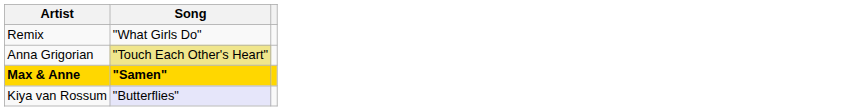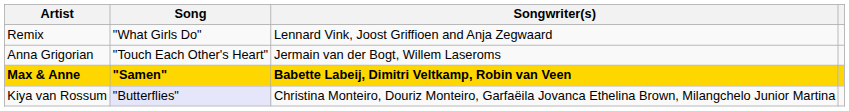 <table class="wikitable">
 <tr>
 <th>Artist</th>
 <th>Song</th>
+<th>Songwriter(s)</th>
 <th></th>
 </tr>
 <tr>
 <td>Remix</td>
 <td>"What Girls Do"</td>
+<td>Lennard Vink, Joost Griffioen and Anja Zegwaard</td>
 <td></td>
 </tr>
 <tr>
 <td>Anna Grigorian</td>
-<td style="background: khaki;">"Touch Each Other's Heart"</td>
+<td>"Touch Each Other's Heart"</td>
+<td>Jermain van der Bogt, Willem Laseroms</td>
 <td></td>
 </tr>
 <tr style="font-weight:bold; background:gold;">
 <td>Max & Anne</td>
 <td>"Samen"</td>
+<td>Babette Labeij, Dimitri Veltkamp, Robin van Veen</td>
 <td></td>
 </tr>
 <tr>
 <td>Kiya van Rossum</td>
 <td style="background: lavender;">"Butterflies"</td>
+<td>Christina Monteiro, Douriz Monteiro, Garfaёila Jovanca Ethelina Brown, Milangchelo Junior Martina</td>
 <td></td>
 </tr>
 </table>
